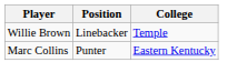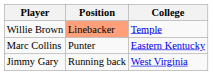 <table class="wikitable">
 <tr>
 <th>Player</th>
 <th>Position</th>
 <th>College</th>
 </tr>
 <tr>
 <td>Willie Brown</td>
-<td>Linebacker</td>
+<td style="background: lightsalmon;">Linebacker</td>
 <td><a href='#'>Temple</a></td>
 </tr>
 <tr>
 <td>Marc Collins</td>
 <td>Punter</td>
 <td><a href='#'>Eastern Kentucky</a></td>
 </tr>
+<tr>
+<td>Jimmy Gary</td>
+<td>Running back</td>
+<td><a href='#'>West Virginia</a></td>
+</tr>
 </table>
